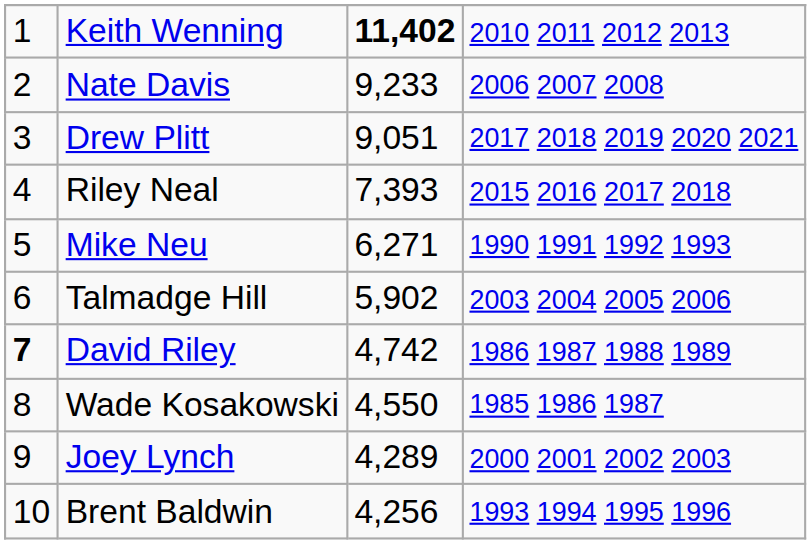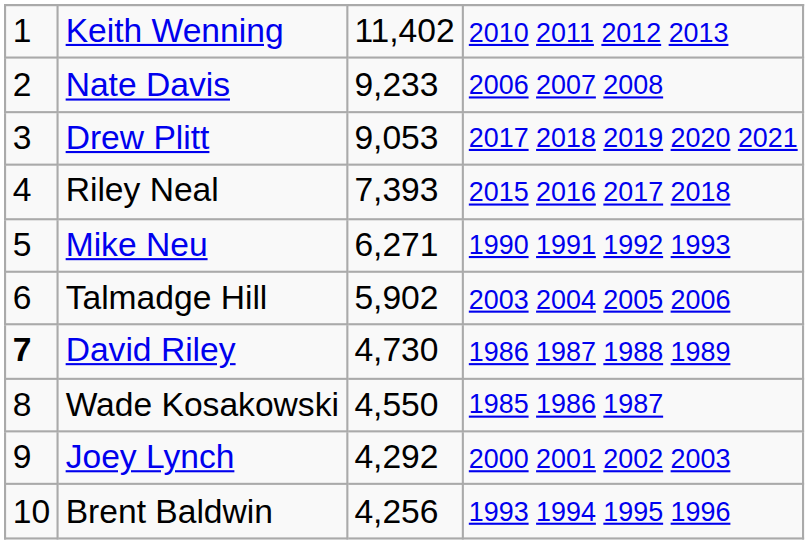 <table class="wikitable">
 <tr>
 </tr>
 <tr>
 <td>1</td>
 <td><a href='#'>Keith Wenning</a></td>
-<td><strong>11,402</strong></td>
+<td>11,402</td>
 <td style="font-size:80%;"><a href='#'>2010</a> <a href='#'>2011</a> <a href='#'>2012</a> <a href='#'>2013</a></td>
 </tr>
 <tr>
 <td>2</td>
 <td><a href='#'>Nate Davis</a></td>
 <td>9,233</td>
 <td style="font-size:80%;"><a href='#'>2006</a> <a href='#'>2007</a> <a href='#'>2008</a></td>
 </tr>
 <tr>
 <td>3</td>
 <td><a href='#'>Drew Plitt</a></td>
-<td>9,051</td>
+<td>9,053</td>
 <td style="font-size:80%;"><a href='#'>2017</a> <a href='#'>2018</a> <a href='#'>2019</a> <a href='#'>2020</a> <a href='#'>2021</a></td>
 </tr>
 <tr>
 <td>4</td>
 <td>Riley Neal</td>
 <td>7,393</td>
 <td style="font-size:80%;"><a href='#'>2015</a> <a href='#'>2016</a> <a href='#'>2017</a> <a href='#'>2018</a></td>
 </tr>
 <tr>
 <td>5</td>
 <td><a href='#'>Mike Neu</a></td>
 <td>6,271</td>
 <td style="font-size:80%;"><a href='#'>1990</a> <a href='#'>1991</a> <a href='#'>1992</a> <a href='#'>1993</a></td>
 </tr>
 <tr>
 <td>6</td>
 <td>Talmadge Hill</td>
 <td>5,902</td>
 <td style="font-size:80%;"><a href='#'>2003</a> <a href='#'>2004</a> <a href='#'>2005</a> <a href='#'>2006</a></td>
 </tr>
 <tr>
 <td><strong>7</strong></td>
 <td><a href='#'>David Riley</a></td>
-<td>4,742</td>
+<td>4,730</td>
 <td style="font-size:80%;"><a href='#'>1986</a> <a href='#'>1987</a> <a href='#'>1988</a> <a href='#'>1989</a></td>
 </tr>
 <tr>
 <td>8</td>
 <td>Wade Kosakowski</td>
 <td>4,550</td>
 <td style="font-size:80%;"><a href='#'>1985</a> <a href='#'>1986</a> <a href='#'>1987</a></td>
 </tr>
 <tr>
 <td>9</td>
 <td><a href='#'>Joey Lynch</a></td>
-<td>4,289</td>
+<td>4,292</td>
 <td style="font-size:80%;"><a href='#'>2000</a> <a href='#'>2001</a> <a href='#'>2002</a> <a href='#'>2003</a></td>
 </tr>
 <tr>
 <td>10</td>
 <td>Brent Baldwin</td>
 <td>4,256</td>
 <td style="font-size:80%;"><a href='#'>1993</a> <a href='#'>1994</a> <a href='#'>1995</a> <a href='#'>1996</a></td>
 </tr>
 </table>
